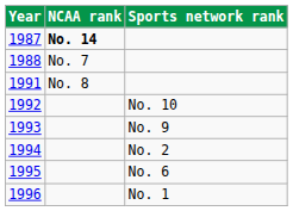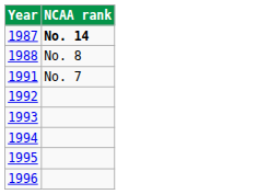 <table class="wikitable">
 <tr>
 <th style="background:#04954A; color:white;">Year</th>
 <th style="background:#04954A; color:white;">NCAA rank</th>
-<th style="background:#04954A; color:white;">Sports network rank</th>
 </tr>
 <tr>
 <td><a href='#'>1987</a></td>
 <td><strong>No. 14</strong></td>
-<td></td>
 </tr>
 <tr>
 <td><a href='#'>1988</a></td>
-<td>No. 7</td>
-<td></td>
+<td>No. 8</td>
 </tr>
 <tr>
 <td><a href='#'>1991</a></td>
-<td>No. 8</td>
-<td></td>
+<td>No. 7</td>
 </tr>
 <tr>
 <td><a href='#'>1992</a></td>
 <td></td>
-<td>No. 10</td>
 </tr>
 <tr>
 <td><a href='#'>1993</a></td>
 <td></td>
-<td>No. 9</td>
 </tr>
 <tr>
 <td><a href='#'>1994</a></td>
 <td></td>
-<td>No. 2</td>
 </tr>
 <tr>
 <td><a href='#'>1995</a></td>
 <td></td>
-<td>No. 6</td>
 </tr>
 <tr>
 <td><a href='#'>1996</a></td>
 <td></td>
-<td>No. 1</td>
 </tr>
 </table>
